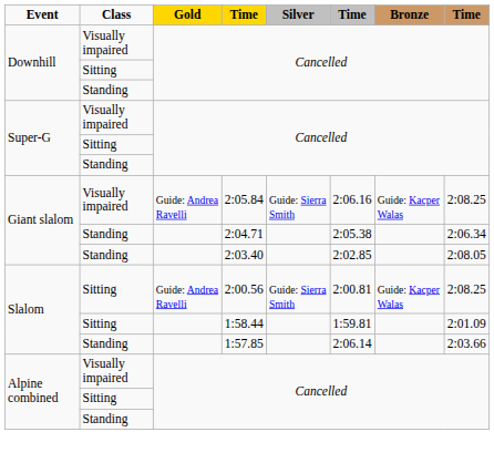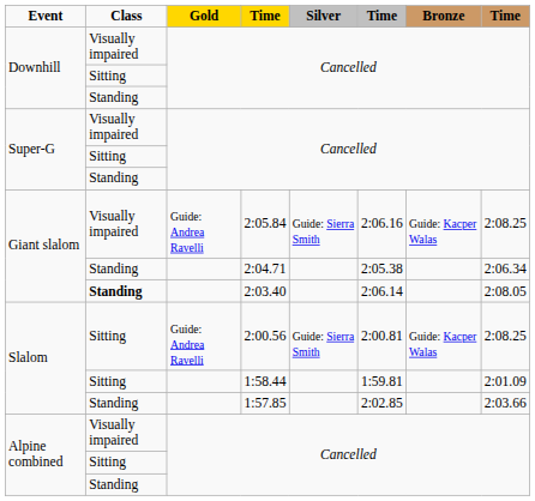 <table class="wikitable">
 <tr>
 <td align="center"><strong>Event</strong></td>
 <td align="center"><strong>Class</strong></td>
 <td align="center" bgcolor="gold"><strong>Gold</strong></td>
 <td align="center" bgcolor="gold"><strong>Time</strong></td>
 <td align="center" bgcolor="silver"><strong>Silver</strong></td>
 <td align="center" bgcolor="silver"><strong>Time</strong></td>
 <td align="center" bgcolor="CC9966"><strong>Bronze</strong></td>
 <td align="center" bgcolor="CC9966"><strong>Time</strong></td>
 </tr>
 <tr>
 <td rowspan="3">Downhill</td>
 <td>Visually impaired</td>
 <td colspan=6 rowspan=3 align=center><em>Cancelled</em></td>
 </tr>
 <tr>
 <td>Sitting</td>
 </tr>
 <tr>
 <td>Standing</td>
 </tr>
 <tr>
 <td rowspan="3">Super-G</td>
 <td>Visually impaired</td>
 <td colspan=6 rowspan=3 align=center><em>Cancelled</em></td>
 </tr>
 <tr>
 <td>Sitting</td>
 </tr>
 <tr>
 <td>Standing</td>
 </tr>
 <tr>
 <td rowspan="3">Giant slalom</td>
 <td>Visually impaired</td>
 <td><br><small>Guide: <a href='#'>Andrea Ravelli</a></small></td>
 <td>2:05.84</td>
 <td><br><small>Guide: <a href='#'>Sierra Smith</a></small></td>
 <td>2:06.16</td>
 <td> <br><small>Guide: <a href='#'>Kacper Walas</a></small></td>
 <td>2:08.25</td>
 </tr>
 <tr>
 <td>Standing</td>
 <td></td>
 <td>2:04.71</td>
 <td></td>
 <td>2:05.38</td>
 <td></td>
 <td>2:06.34</td>
 </tr>
 <tr>
-<td>Standing</td>
+<td><strong>Standing</strong></td>
 <td></td>
 <td>2:03.40</td>
 <td></td>
-<td>2:02.85</td>
+<td>2:06.14</td>
 <td></td>
 <td>2:08.05</td>
 </tr>
 <tr>
 <td rowspan="3">Slalom</td>
 <td>Sitting</td>
 <td><br><small>Guide: <a href='#'>Andrea Ravelli</a></small></td>
 <td>2:00.56</td>
 <td><br><small>Guide: <a href='#'>Sierra Smith</a></small></td>
 <td>2:00.81</td>
 <td> <br><small>Guide: <a href='#'>Kacper Walas</a></small></td>
 <td>2:08.25</td>
 </tr>
 <tr>
 <td>Sitting</td>
 <td></td>
 <td>1:58.44</td>
 <td></td>
 <td>1:59.81</td>
 <td></td>
 <td>2:01.09</td>
 </tr>
 <tr>
 <td>Standing</td>
 <td></td>
 <td>1:57.85</td>
 <td></td>
-<td>2:06.14</td>
+<td>2:02.85</td>
 <td></td>
 <td>2:03.66</td>
 </tr>
 <tr>
 <td rowspan="3">Alpine combined</td>
 <td>Visually impaired</td>
 <td colspan=6 rowspan=3 align=center><em>Cancelled</em></td>
 </tr>
 <tr>
 <td>Sitting</td>
 </tr>
 <tr>
 <td>Standing</td>
 </tr>
 </table>
